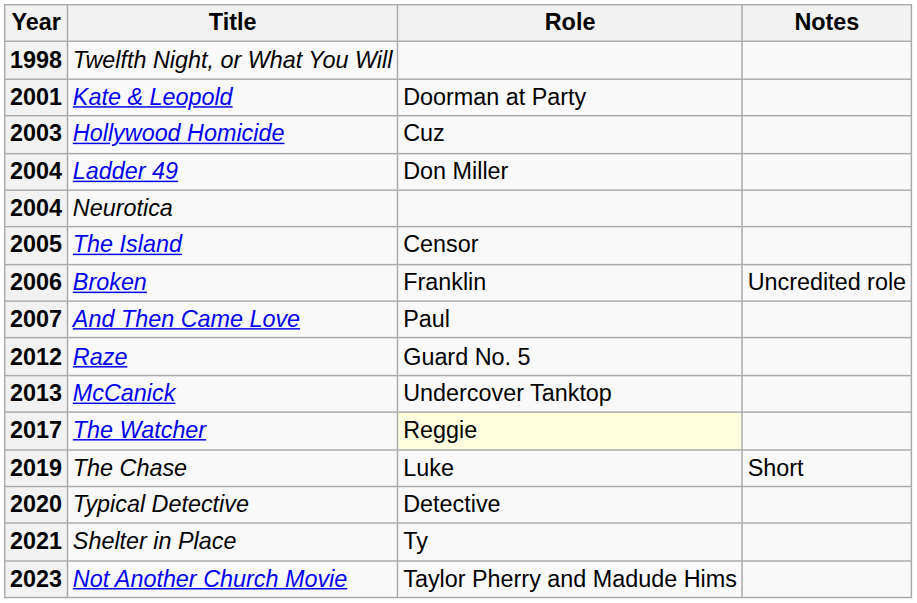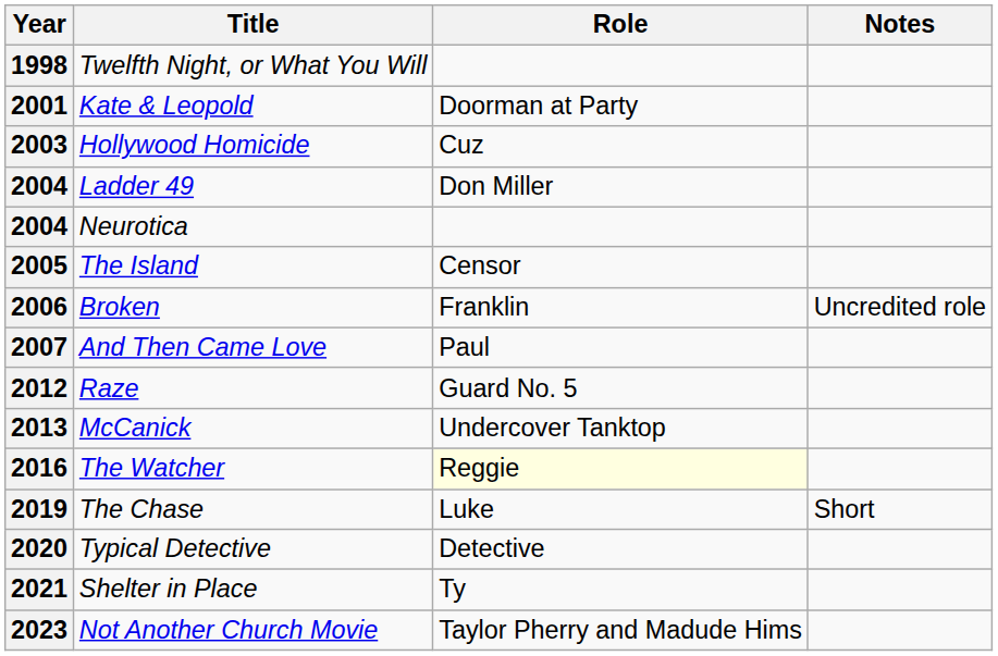 <table class="wikitable sortable plainrowheaders">
 <tr>
 <th scope="col">Year</th>
 <th scope="col">Title</th>
 <th scope="col">Role</th>
 <th scope="col" class="unsortable">Notes</th>
 </tr>
 <tr>
 <th scope="row">1998</th>
 <td><em>Twelfth Night, or What You Will</em></td>
 <td></td>
 <td></td>
 </tr>
 <tr>
 <th scope="row">2001</th>
 <td><em><a href='#'>Kate & Leopold</a></em></td>
 <td>Doorman at Party</td>
 <td></td>
 </tr>
 <tr>
 <th scope="row">2003</th>
 <td><em><a href='#'>Hollywood Homicide</a></em></td>
 <td>Cuz</td>
 <td></td>
 </tr>
 <tr>
 <th scope="row">2004</th>
 <td><em><a href='#'>Ladder 49</a></em></td>
 <td>Don Miller</td>
 <td></td>
 </tr>
 <tr>
 <th scope="row">2004</th>
 <td><em>Neurotica</em></td>
 <td></td>
 <td></td>
 </tr>
 <tr>
 <th scope="row">2005</th>
 <td><em><a href='#'>The Island</a></em></td>
 <td>Censor</td>
 <td></td>
 </tr>
 <tr>
 <th scope="row">2006</th>
 <td><em><a href='#'>Broken</a></em></td>
 <td>Franklin</td>
 <td>Uncredited role</td>
 </tr>
 <tr>
 <th scope="row">2007</th>
 <td><em><a href='#'>And Then Came Love</a></em></td>
 <td>Paul</td>
 <td></td>
 </tr>
 <tr>
 <th scope="row">2012</th>
 <td><em><a href='#'>Raze</a></em></td>
 <td>Guard No. 5</td>
 <td></td>
 </tr>
 <tr>
 <th scope="row">2013</th>
 <td><em><a href='#'>McCanick</a></em></td>
 <td>Undercover Tanktop</td>
 <td></td>
 </tr>
 <tr>
-<th scope="row">2017</th>
+<th scope="row">2016</th>
 <td><em><a href='#'>The Watcher</a></em></td>
 <td style="background: lightyellow;">Reggie</td>
 <td></td>
 </tr>
 <tr>
 <th scope="row">2019</th>
 <td><em>The Chase</em></td>
 <td>Luke</td>
 <td>Short</td>
 </tr>
 <tr>
 <th scope="row">2020</th>
 <td><em>Typical Detective</em></td>
 <td>Detective</td>
 </tr>
 <tr>
 <th scope="row">2021</th>
 <td><em>Shelter in Place</em></td>
 <td>Ty</td>
 <td></td>
 </tr>
 <tr>
 <th scope="row">2023</th>
 <td><em><a href='#'>Not Another Church Movie</a></em></td>
 <td>Taylor Pherry and Madude Hims</td>
 <td></td>
 </tr>
 </table>
